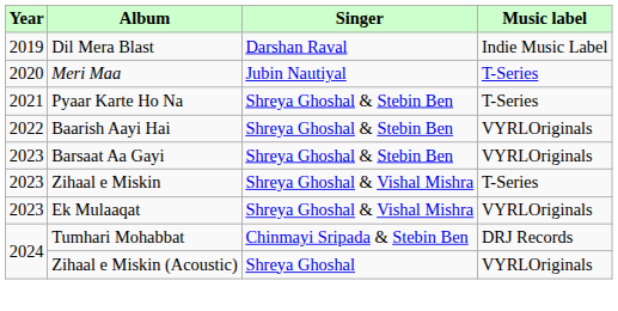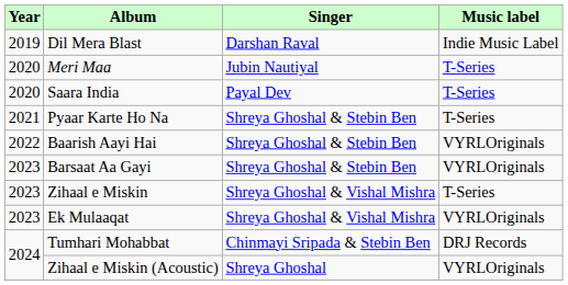 <table class="wikitable">
 <tr>
 <th style="background:#cfc; text-align:center;"><strong>Year</strong></th>
 <th style="background:#cfc; text-align:center;"><strong>Album</strong></th>
 <th style="background:#cfc; text-align:center;"><strong>Singer</strong></th>
 <th style="background:#cfc; text-align:center;"><strong>Music label</strong></th>
 </tr>
 <tr>
 <td>2019</td>
 <td>Dil Mera Blast</td>
 <td><a href='#'>Darshan Raval</a></td>
 <td>Indie Music Label</td>
 </tr>
 <tr>
 <td>2020</td>
 <td><em>Meri Maa</em></td>
 <td><a href='#'>Jubin Nautiyal</a></td>
+<td><a href='#'>T-Series</a></td>
+</tr>
+<tr>
+<td>2020</td>
+<td>Saara India</td>
+<td><a href='#'>Payal Dev</a></td>
 <td><a href='#'>T-Series</a></td>
 </tr>
 <tr>
 <td>2021</td>
 <td>Pyaar Karte Ho Na</td>
 <td><a href='#'>Shreya Ghoshal</a> & <a href='#'>Stebin Ben</a></td>
 <td>T-Series</td>
 </tr>
 <tr>
 <td>2022</td>
 <td>Baarish Aayi Hai</td>
 <td><a href='#'>Shreya Ghoshal</a> & <a href='#'>Stebin Ben</a></td>
 <td>VYRLOriginals</td>
 </tr>
 <tr>
 <td>2023</td>
 <td>Barsaat Aa Gayi</td>
 <td><a href='#'>Shreya Ghoshal</a> & <a href='#'>Stebin Ben</a></td>
 <td>VYRLOriginals</td>
 </tr>
 <tr>
 <td>2023</td>
 <td>Zihaal e Miskin</td>
 <td><a href='#'>Shreya Ghoshal</a> & <a href='#'>Vishal Mishra</a></td>
 <td>T-Series</td>
 </tr>
 <tr>
 <td>2023</td>
 <td>Ek Mulaaqat</td>
 <td><a href='#'>Shreya Ghoshal</a> & <a href='#'>Vishal Mishra</a></td>
 <td>VYRLOriginals</td>
 </tr>
 <tr>
 <td rowspan="2">2024</td>
 <td>Tumhari Mohabbat</td>
 <td><a href='#'>Chinmayi Sripada</a> & <a href='#'>Stebin Ben</a></td>
 <td>DRJ Records</td>
 </tr>
 <tr>
 <td>Zihaal e Miskin (Acoustic)</td>
 <td><a href='#'>Shreya Ghoshal</a></td>
 <td>VYRLOriginals</td>
 </tr>
 </table>
